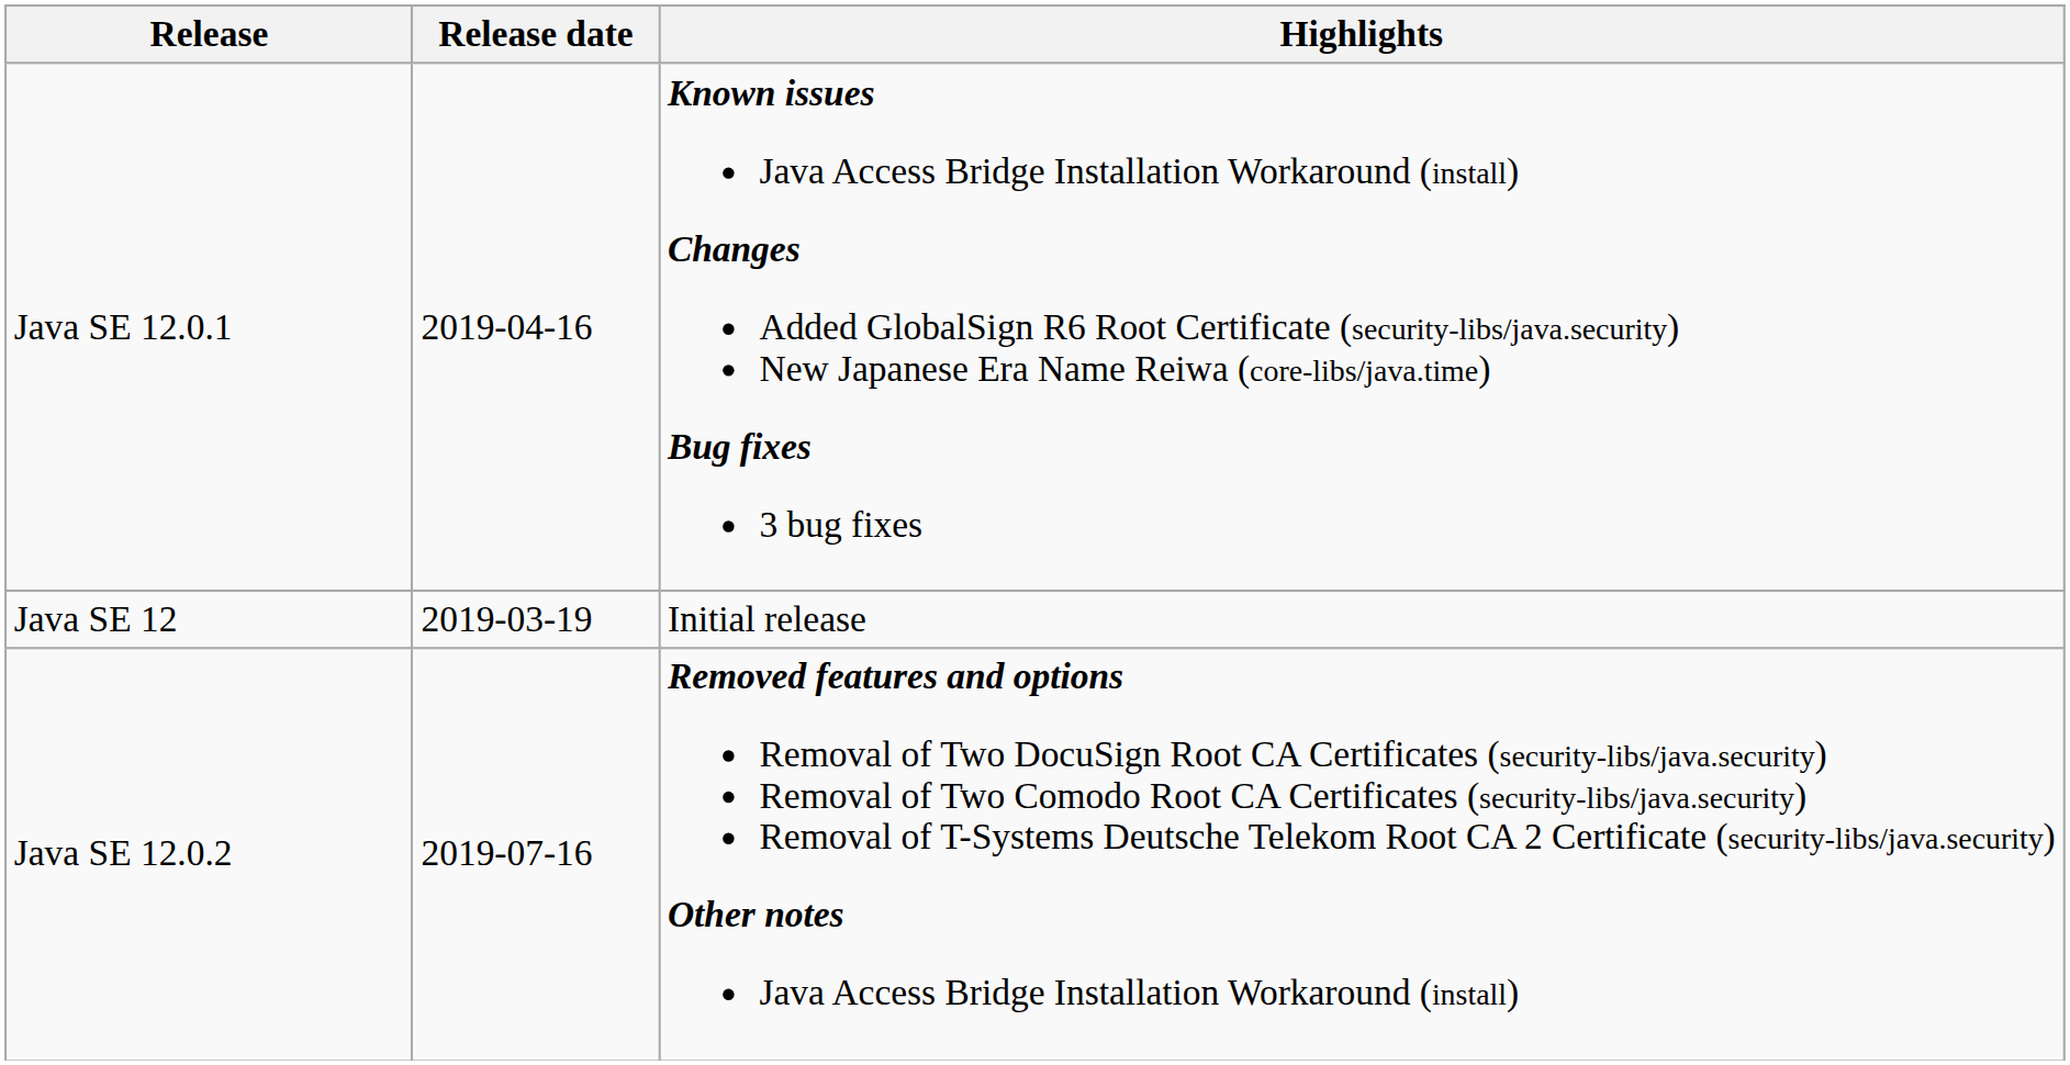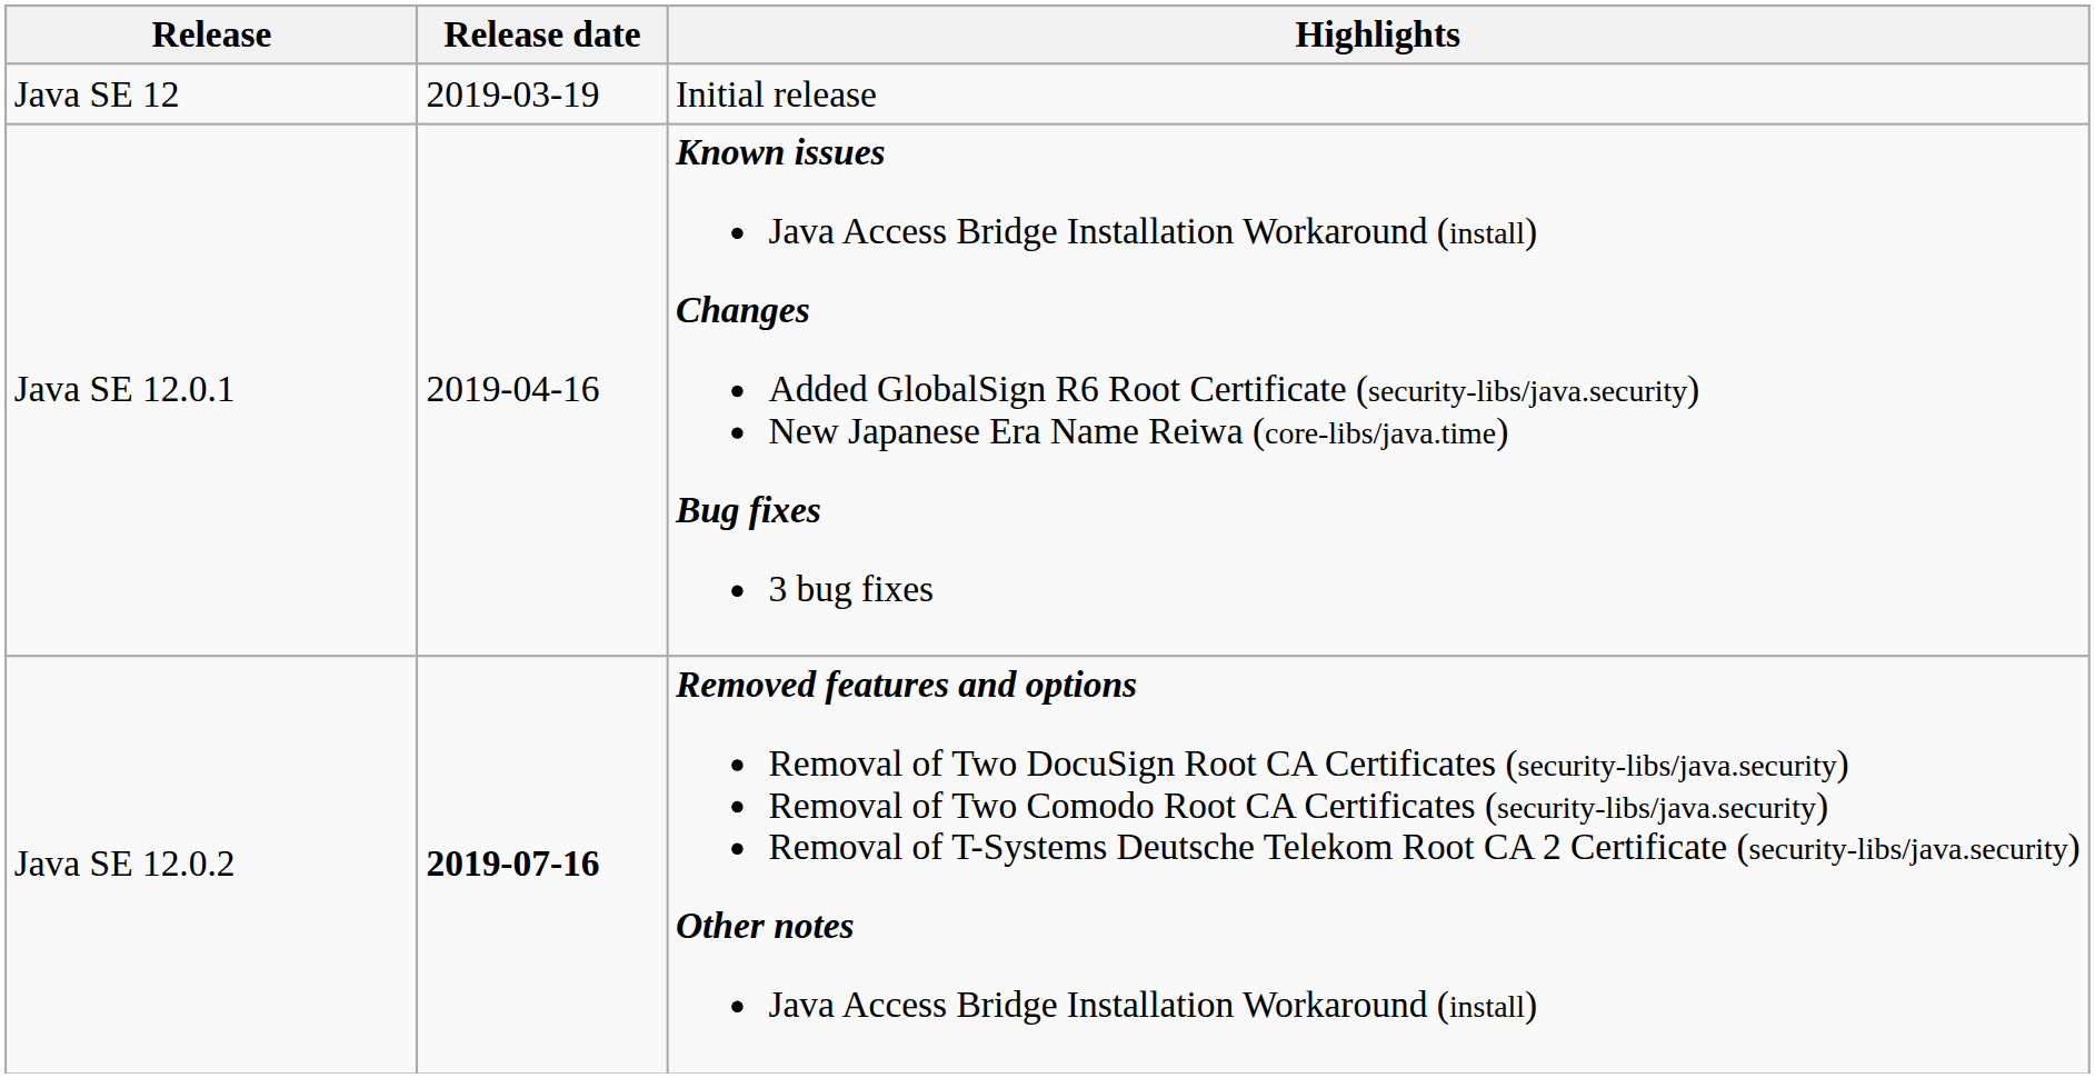 <table class="wikitable mw-collapsible mw-collapsed">
 <tr>
 <th width=170>Release</th>
 <th width=100>Release date</th>
 <th>Highlights</th>
 </tr>
 <tr>
+<td>Java SE 12</td>
+<td>2019-03-19</td>
+<td>Initial release</td>
+</tr>
+<tr>
 <td>Java SE 12.0.1</td>
 <td>2019-04-16</td>
 <td><strong><em>Known issues</em></strong><br><ul><li>Java Access Bridge Installation Workaround (<small>install</small>)</li></ul><strong><em>Changes</em></strong><ul><li>Added GlobalSign R6 Root Certificate (<small>security-libs/java.security</small>)</li><li>New Japanese Era Name Reiwa (<small>core-libs/java.time</small>)</li></ul><strong><em>Bug fixes</em></strong><ul><li>3 bug fixes</li></ul></td>
 </tr>
 <tr>
-<td>Java SE 12</td>
-<td>2019-03-19</td>
-<td>Initial release</td>
-</tr>
-<tr>
 <td>Java SE 12.0.2</td>
-<td>2019-07-16</td>
+<td><strong>2019-07-16</strong></td>
 <td><strong><em>Removed features and options</em></strong><br><ul><li>Removal of Two DocuSign Root CA Certificates (<small>security-libs/java.security</small>)</li><li>Removal of Two Comodo Root CA Certificates (<small>security-libs/java.security</small>)</li><li>Removal of T-Systems Deutsche Telekom Root CA 2 Certificate (<small>security-libs/java.security</small>)</li></ul><strong><em>Other notes</em></strong><ul><li>Java Access Bridge Installation Workaround (<small>install</small>)</li></ul></td>
 </tr>
 </table>
